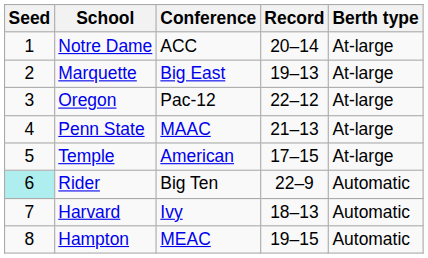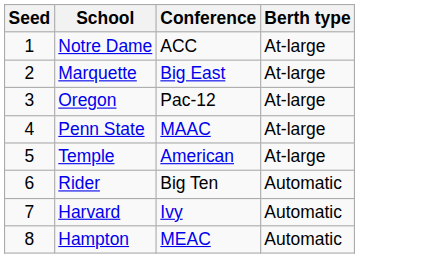 <table class="wikitable sortable">
 <tr>
 <th>Seed</th>
 <th>School</th>
 <th>Conference</th>
-<th>Record</th>
 <th>Berth type</th>
 </tr>
 <tr>
 <td align=center>1</td>
 <td><a href='#'>Notre Dame</a></td>
 <td>ACC</td>
-<td align=center>20–14</td>
 <td>At-large</td>
 </tr>
 <tr>
 <td align=center>2</td>
 <td><a href='#'>Marquette</a></td>
 <td><a href='#'>Big East</a></td>
-<td align=center>19–13</td>
 <td>At-large</td>
 </tr>
 <tr>
 <td align=center>3</td>
 <td><a href='#'>Oregon</a></td>
 <td>Pac-12</td>
-<td align=center>22–12</td>
 <td>At-large</td>
 </tr>
 <tr>
 <td align=center>4</td>
 <td><a href='#'>Penn State</a></td>
 <td><a href='#'>MAAC</a></td>
-<td align=center>21–13</td>
 <td>At-large</td>
 </tr>
 <tr>
 <td align=center>5</td>
 <td><a href='#'>Temple</a></td>
 <td><a href='#'>American</a></td>
-<td align=center>17–15</td>
 <td>At-large</td>
 </tr>
 <tr>
-<td align=center style="background: paleturquoise;">6</td>
+<td align=center>6</td>
 <td><a href='#'>Rider</a></td>
 <td>Big Ten</td>
-<td align=center>22–9</td>
 <td>Automatic</td>
 </tr>
 <tr>
 <td align=center>7</td>
 <td><a href='#'>Harvard</a></td>
 <td><a href='#'>Ivy</a></td>
-<td align=center>18–13</td>
 <td>Automatic</td>
 </tr>
 <tr>
 <td align=center>8</td>
 <td><a href='#'>Hampton</a></td>
 <td><a href='#'>MEAC</a></td>
-<td align=center>19–15</td>
 <td>Automatic</td>
 </tr>
 </table>
